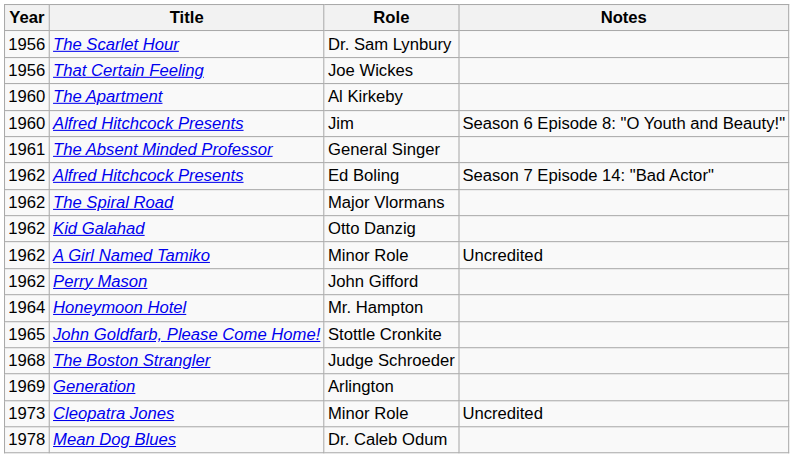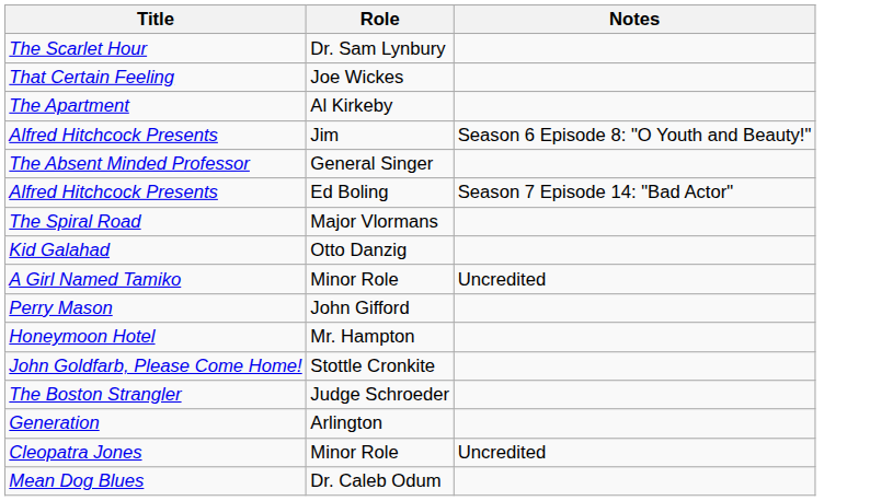 <table class="wikitable">
 <tr>
-<th>Year</th>
 <th>Title</th>
 <th>Role</th>
 <th>Notes</th>
 </tr>
 <tr>
-<td>1956</td>
 <td><em><a href='#'>The Scarlet Hour</a></em></td>
 <td>Dr. Sam Lynbury</td>
 <td></td>
 </tr>
 <tr>
-<td>1956</td>
 <td><em><a href='#'>That Certain Feeling</a></em></td>
 <td>Joe Wickes</td>
 <td></td>
 </tr>
 <tr>
-<td>1960</td>
 <td><em><a href='#'>The Apartment</a></em></td>
 <td>Al Kirkeby</td>
 <td></td>
 </tr>
 <tr>
-<td>1960</td>
 <td><em><a href='#'>Alfred Hitchcock Presents</a></em></td>
 <td>Jim</td>
 <td>Season 6 Episode 8: "O Youth and Beauty!"</td>
 </tr>
 <tr>
-<td>1961</td>
 <td><em><a href='#'>The Absent Minded Professor</a></em></td>
 <td>General Singer</td>
 <td></td>
 </tr>
 <tr>
-<td>1962</td>
 <td><em><a href='#'>Alfred Hitchcock Presents</a></em></td>
 <td>Ed Boling</td>
 <td>Season 7 Episode 14: "Bad Actor"</td>
 </tr>
 <tr>
-<td>1962</td>
 <td><em><a href='#'>The Spiral Road</a></em></td>
 <td>Major Vlormans</td>
 <td></td>
 </tr>
 <tr>
-<td>1962</td>
 <td><em><a href='#'>Kid Galahad</a></em></td>
 <td>Otto Danzig</td>
 <td></td>
 </tr>
 <tr>
-<td>1962</td>
 <td><em><a href='#'>A Girl Named Tamiko</a></em></td>
 <td>Minor Role</td>
 <td>Uncredited</td>
 </tr>
 <tr>
-<td>1962</td>
 <td><em><a href='#'>Perry Mason</a></em></td>
 <td>John Gifford</td>
 <td></td>
 </tr>
 <tr>
-<td>1964</td>
 <td><em><a href='#'>Honeymoon Hotel</a></em></td>
 <td>Mr. Hampton</td>
 <td></td>
 </tr>
 <tr>
-<td>1965</td>
 <td><em><a href='#'>John Goldfarb, Please Come Home!</a></em></td>
 <td>Stottle Cronkite</td>
 <td></td>
 </tr>
 <tr>
-<td>1968</td>
 <td><em><a href='#'>The Boston Strangler</a></em></td>
 <td>Judge Schroeder</td>
 <td></td>
 </tr>
 <tr>
-<td>1969</td>
 <td><em><a href='#'>Generation</a></em></td>
 <td>Arlington</td>
 <td></td>
 </tr>
 <tr>
-<td>1973</td>
 <td><em><a href='#'>Cleopatra Jones</a></em></td>
 <td>Minor Role</td>
 <td>Uncredited</td>
 </tr>
 <tr>
-<td>1978</td>
 <td><em><a href='#'>Mean Dog Blues</a></em></td>
 <td>Dr. Caleb Odum</td>
 <td></td>
 </tr>
 </table>
